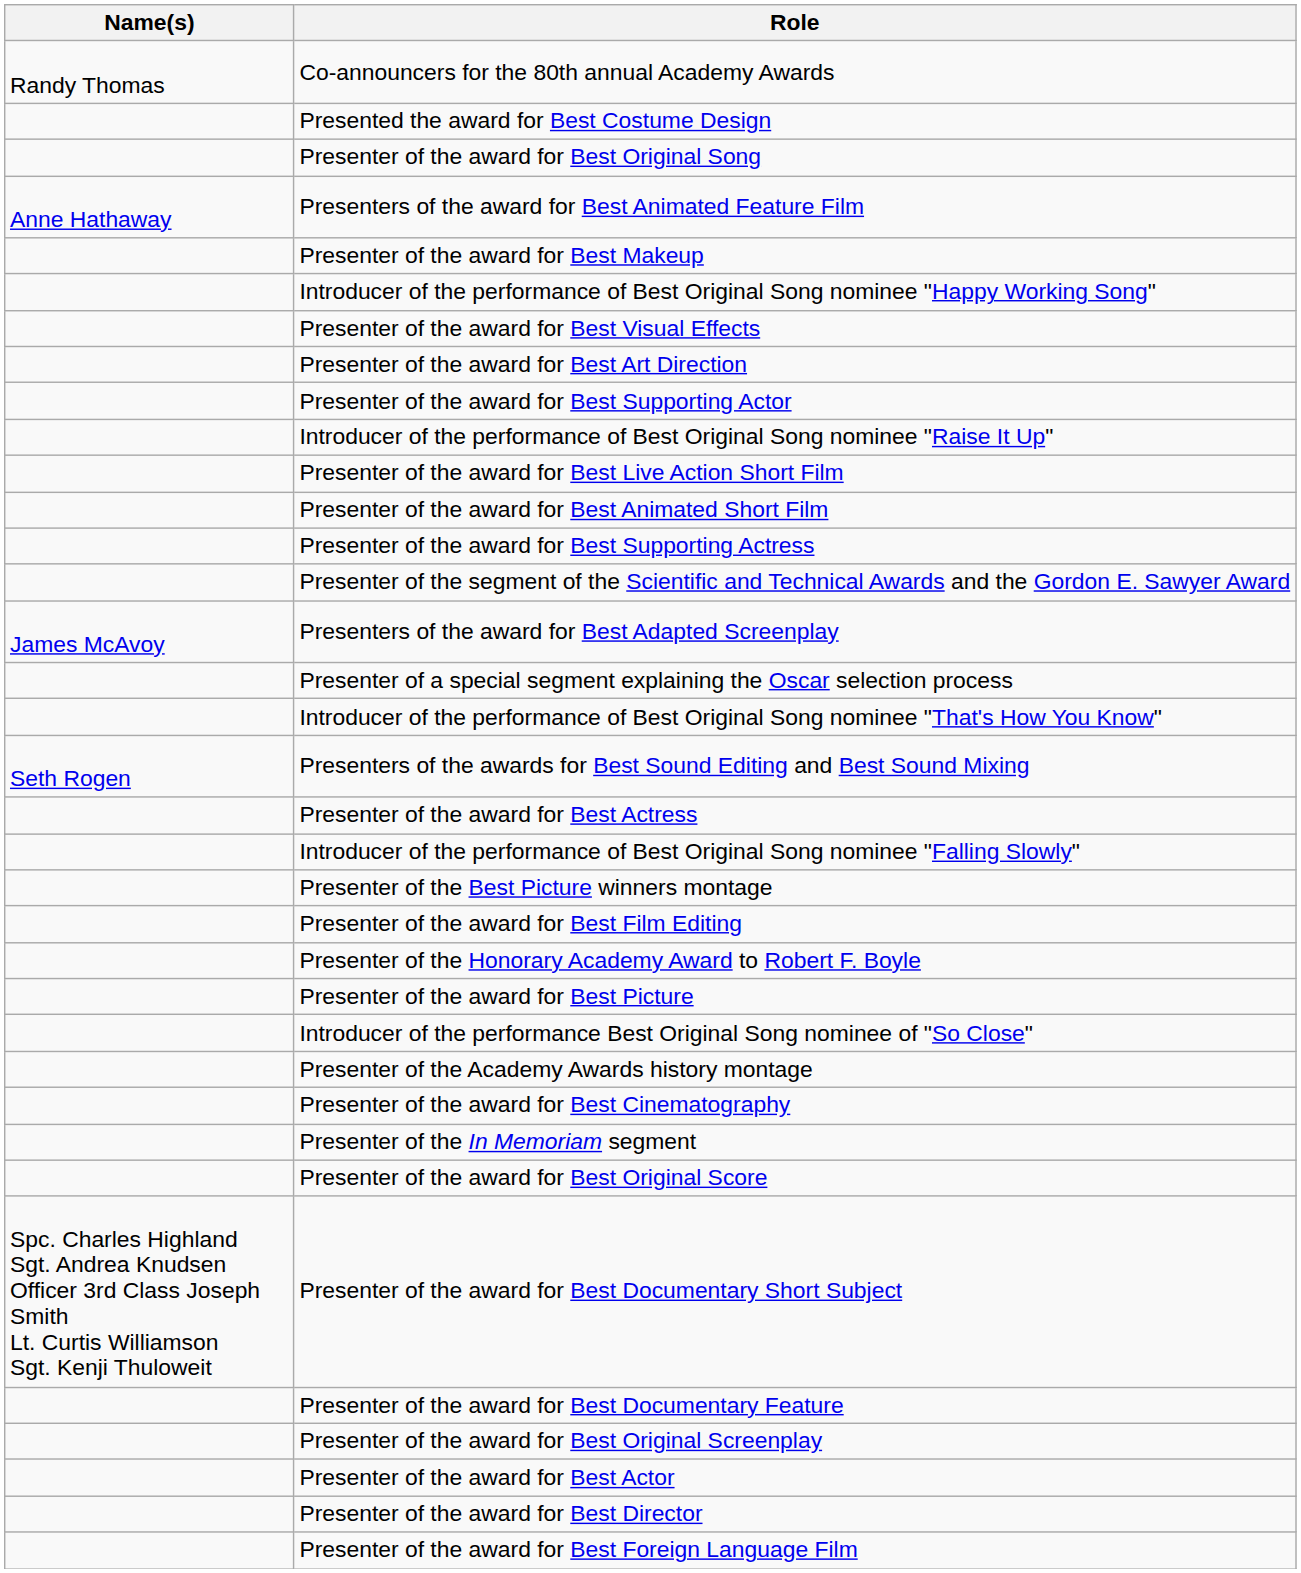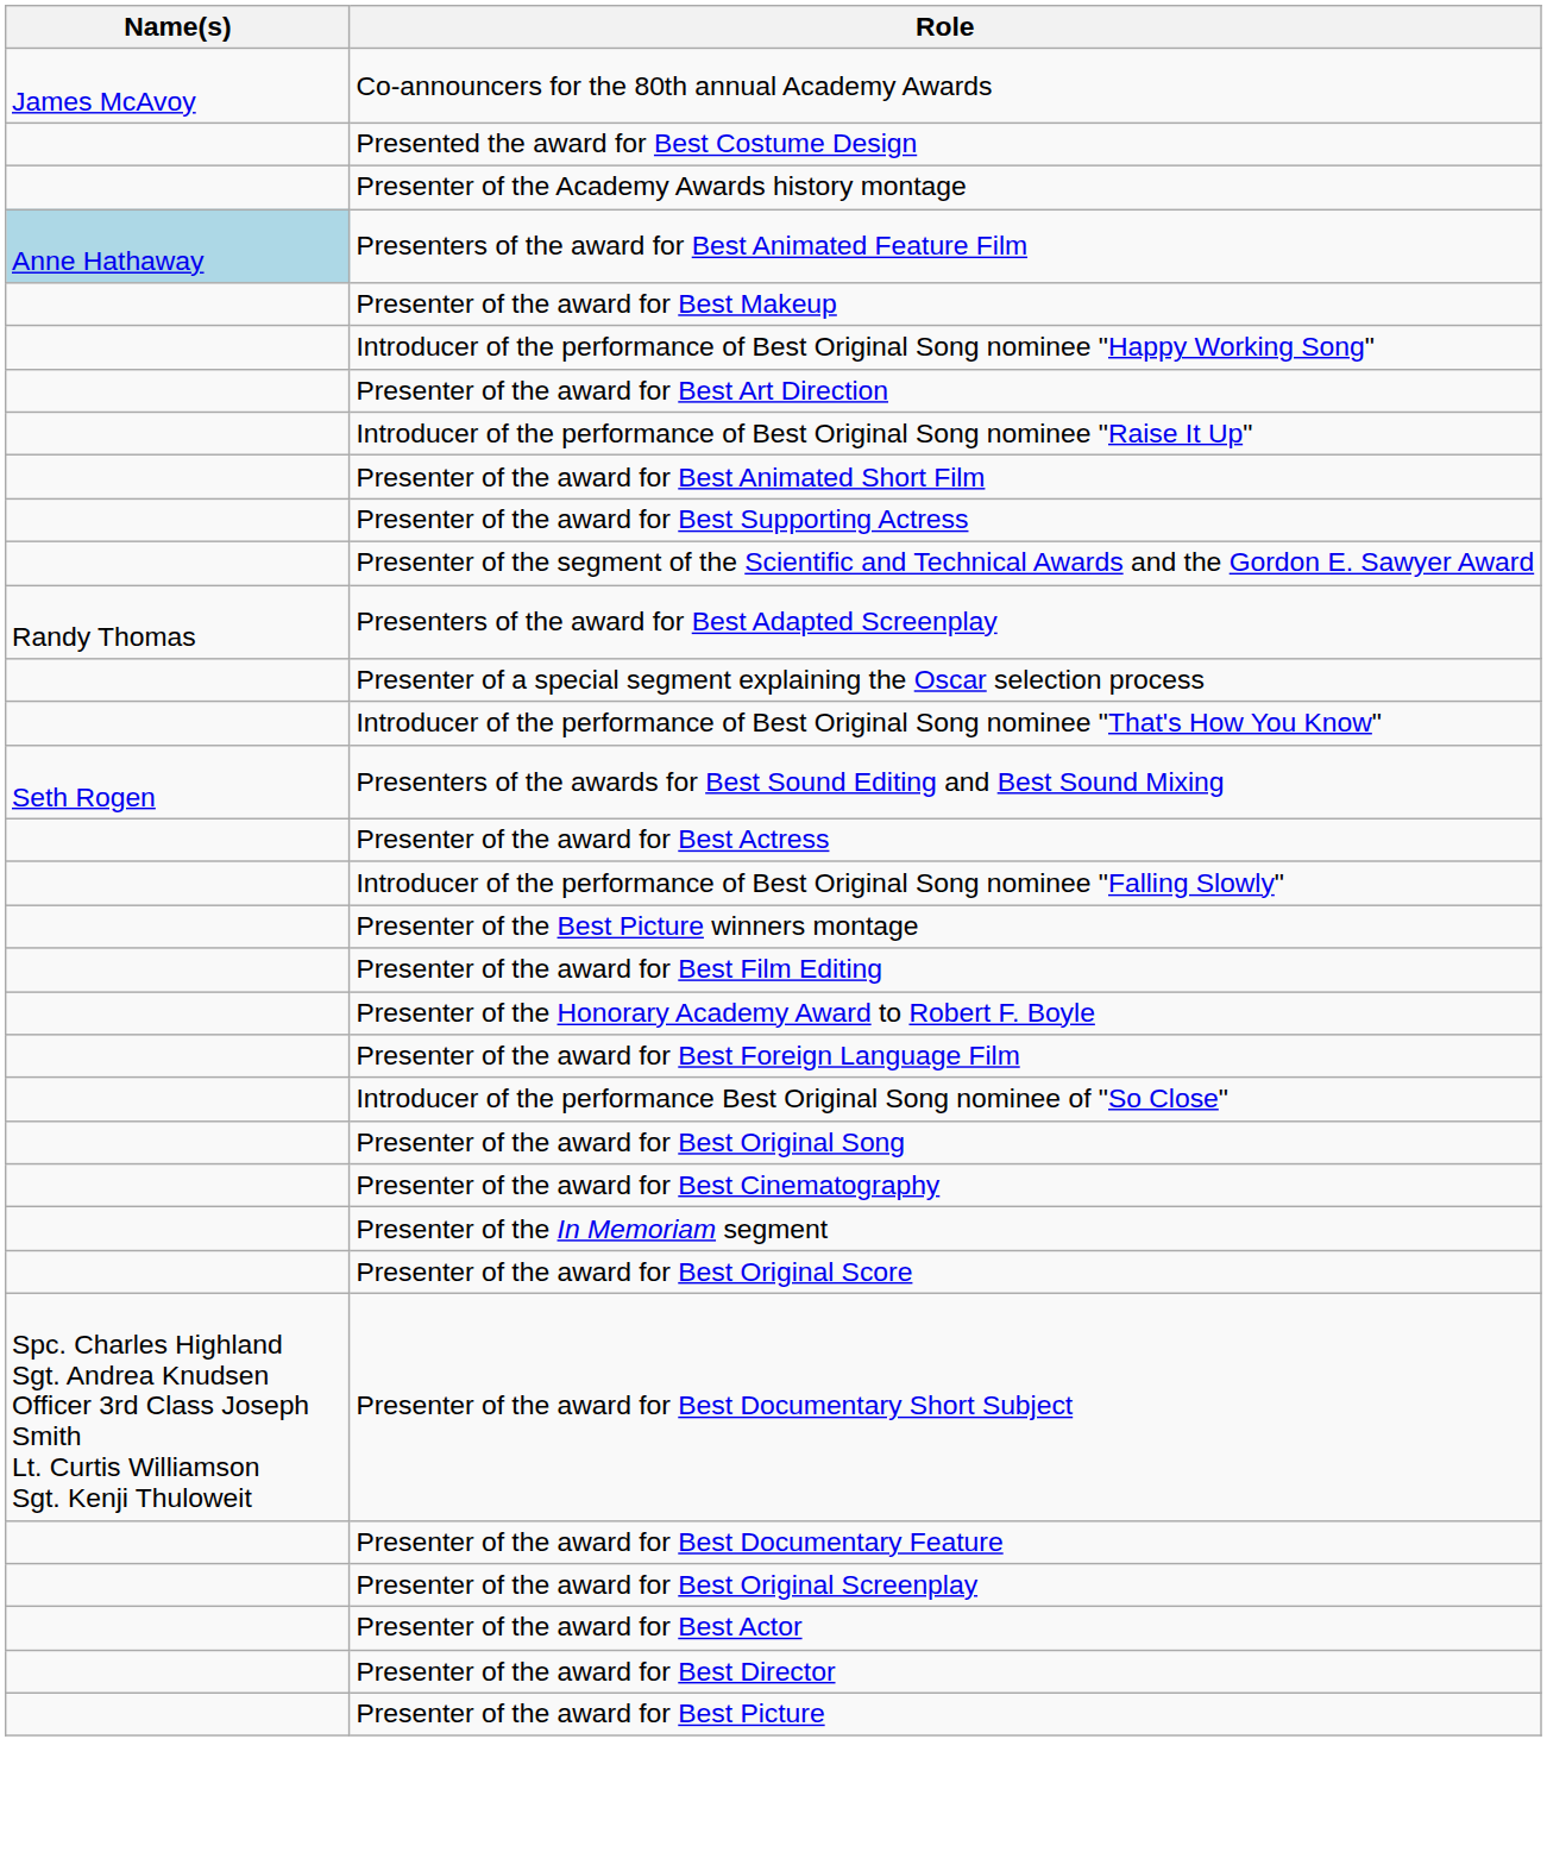 <table class="wikitable plainrowheaders sortable" rowspan=2 style="text-align: left">
 <tr>
 <th scope="col" width="195">Name(s)</th>
 <th scope="col" align="center">Role</th>
 </tr>
 <tr>
-<td><br>Randy Thomas</td>
+<td><br> <a href='#'>James McAvoy</a></td>
 <td>Co-announcers for the 80th annual Academy Awards</td>
 </tr>
 <tr>
 <td></td>
 <td>Presented the award for <a href='#'>Best Costume Design</a></td>
 </tr>
 <tr>
 <td></td>
-<td>Presenter of the award for <a href='#'>Best Original Song</a></td>
+<td>Presenter of the Academy Awards history montage</td>
 </tr>
 <tr>
-<td><br><a href='#'>Anne Hathaway</a></td>
+<td style="background: lightblue;"><br><a href='#'>Anne Hathaway</a></td>
 <td>Presenters of the award for <a href='#'>Best Animated Feature Film</a></td>
 </tr>
 <tr>
 <td></td>
 <td>Presenter of the award for <a href='#'>Best Makeup</a></td>
 </tr>
 <tr>
 <td></td>
 <td>Introducer of the performance of Best Original Song nominee "<a href='#'>Happy Working Song</a>"</td>
 </tr>
 <tr>
 <td></td>
-<td>Presenter of the award for <a href='#'>Best Visual Effects</a></td>
-</tr>
-<tr>
-<td></td>
 <td>Presenter of the award for <a href='#'>Best Art Direction</a></td>
 </tr>
 <tr>
 <td></td>
-<td>Presenter of the award for <a href='#'>Best Supporting Actor</a></td>
-</tr>
-<tr>
-<td></td>
 <td>Introducer of the performance of Best Original Song nominee "<a href='#'>Raise It Up</a>"</td>
-</tr>
-<tr>
-<td></td>
-<td>Presenter of the award for <a href='#'>Best Live Action Short Film</a></td>
 </tr>
 <tr>
 <td></td>
 <td>Presenter of the award for <a href='#'>Best Animated Short Film</a></td>
 </tr>
 <tr>
 <td></td>
 <td>Presenter of the award for <a href='#'>Best Supporting Actress</a></td>
 </tr>
 <tr>
 <td></td>
 <td>Presenter of the segment of the <a href='#'>Scientific and Technical Awards</a> and the <a href='#'>Gordon E. Sawyer Award</a></td>
 </tr>
 <tr>
-<td><br> <a href='#'>James McAvoy</a></td>
+<td><br>Randy Thomas</td>
 <td>Presenters of the award for <a href='#'>Best Adapted Screenplay</a></td>
 </tr>
 <tr>
 <td></td>
 <td>Presenter of a special segment explaining the <a href='#'>Oscar</a> selection process</td>
 </tr>
 <tr>
 <td></td>
 <td>Introducer of the performance of Best Original Song nominee "<a href='#'>That's How You Know</a>"</td>
 </tr>
 <tr>
 <td><br><a href='#'>Seth Rogen</a></td>
 <td>Presenters of the awards for <a href='#'>Best Sound Editing</a> and <a href='#'>Best Sound Mixing</a></td>
 </tr>
 <tr>
 <td></td>
 <td>Presenter of the award for <a href='#'>Best Actress</a></td>
 </tr>
 <tr>
 <td></td>
 <td>Introducer of the performance of Best Original Song nominee "<a href='#'>Falling Slowly</a>"</td>
 </tr>
 <tr>
 <td></td>
 <td>Presenter of the <a href='#'>Best Picture</a> winners montage</td>
 </tr>
 <tr>
 <td></td>
 <td>Presenter of the award for <a href='#'>Best Film Editing</a></td>
 </tr>
 <tr>
 <td></td>
 <td>Presenter of the <a href='#'>Honorary Academy Award</a> to <a href='#'>Robert F. Boyle</a></td>
 </tr>
 <tr>
 <td></td>
-<td>Presenter of the award for <a href='#'>Best Picture</a></td>
+<td>Presenter of the award for <a href='#'>Best Foreign Language Film</a></td>
 </tr>
 <tr>
 <td></td>
 <td>Introducer of the performance Best Original Song nominee of "<a href='#'>So Close</a>"</td>
 </tr>
 <tr>
 <td></td>
-<td>Presenter of the Academy Awards history montage</td>
+<td>Presenter of the award for <a href='#'>Best Original Song</a></td>
 </tr>
 <tr>
 <td></td>
 <td>Presenter of the award for <a href='#'>Best Cinematography</a></td>
 </tr>
 <tr>
 <td></td>
 <td>Presenter of the <em><a href='#'>In Memoriam</a></em> segment</td>
 </tr>
 <tr>
 <td></td>
 <td>Presenter of the award for <a href='#'>Best Original Score</a></td>
 </tr>
 <tr>
 <td><br>Spc. Charles Highland<br>Sgt. Andrea Knudsen<br>Officer 3rd Class Joseph Smith<br>Lt. Curtis Williamson<br>Sgt. Kenji Thuloweit</td>
 <td>Presenter of the award for <a href='#'>Best Documentary Short Subject</a></td>
 </tr>
 <tr>
 <td></td>
 <td>Presenter of the award for <a href='#'>Best Documentary Feature</a></td>
 </tr>
 <tr>
 <td></td>
 <td>Presenter of the award for <a href='#'>Best Original Screenplay</a></td>
 </tr>
 <tr>
 <td></td>
 <td>Presenter of the award for <a href='#'>Best Actor</a></td>
 </tr>
 <tr>
 <td></td>
 <td>Presenter of the award for <a href='#'>Best Director</a></td>
 </tr>
 <tr>
 <td></td>
-<td>Presenter of the award for <a href='#'>Best Foreign Language Film</a></td>
+<td>Presenter of the award for <a href='#'>Best Picture</a></td>
 </tr>
 </table>
